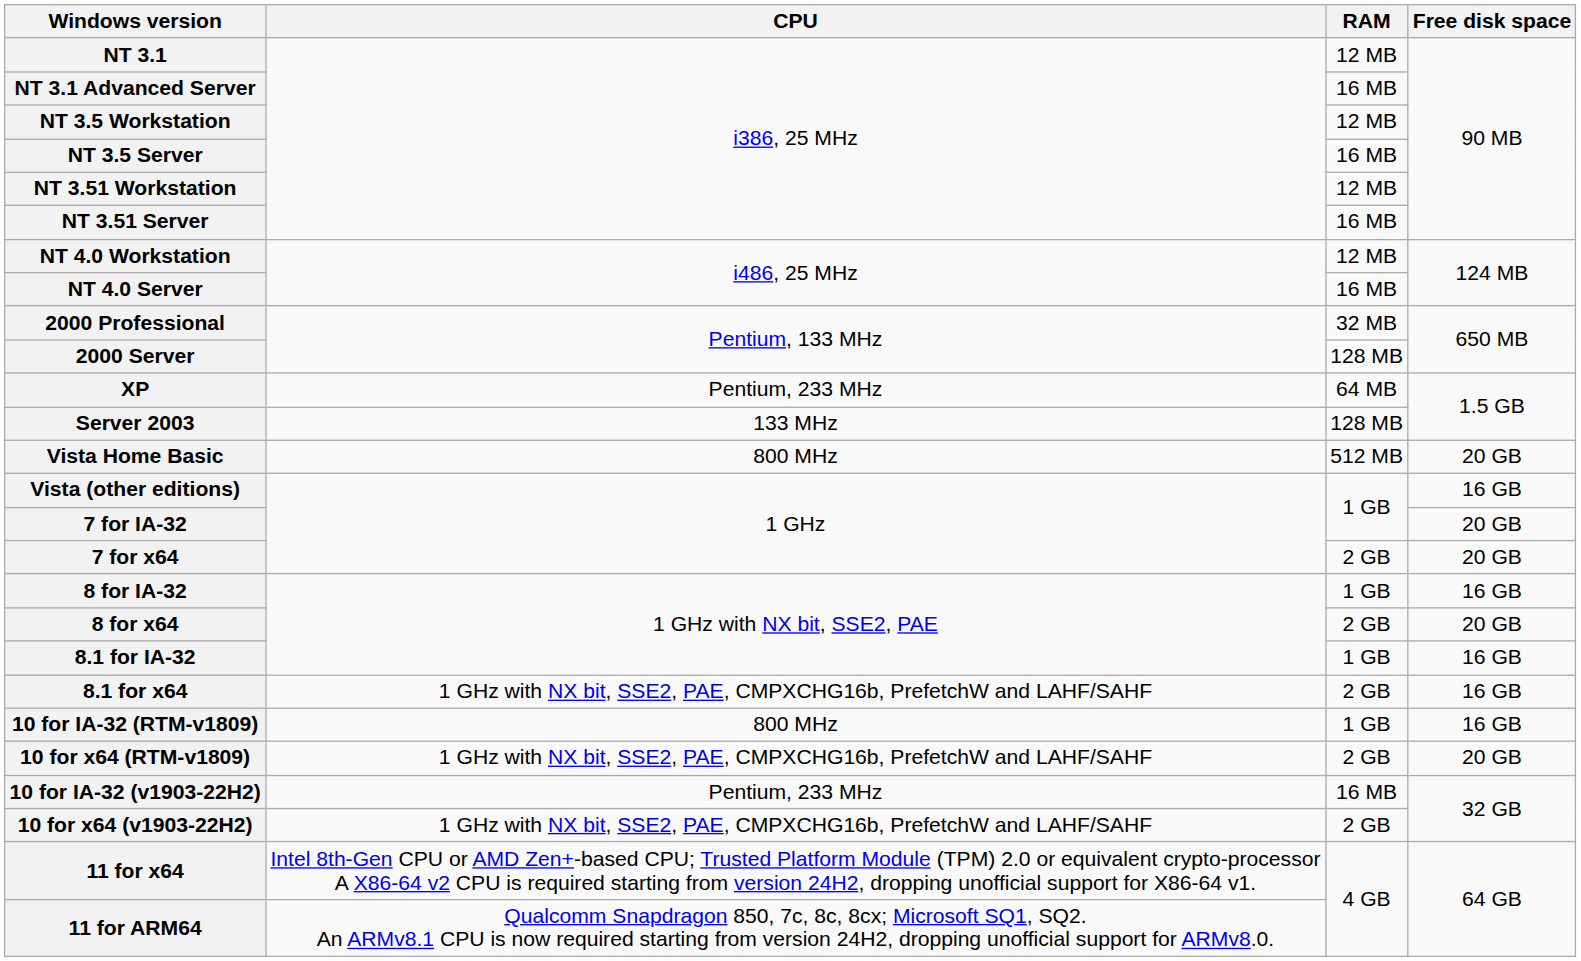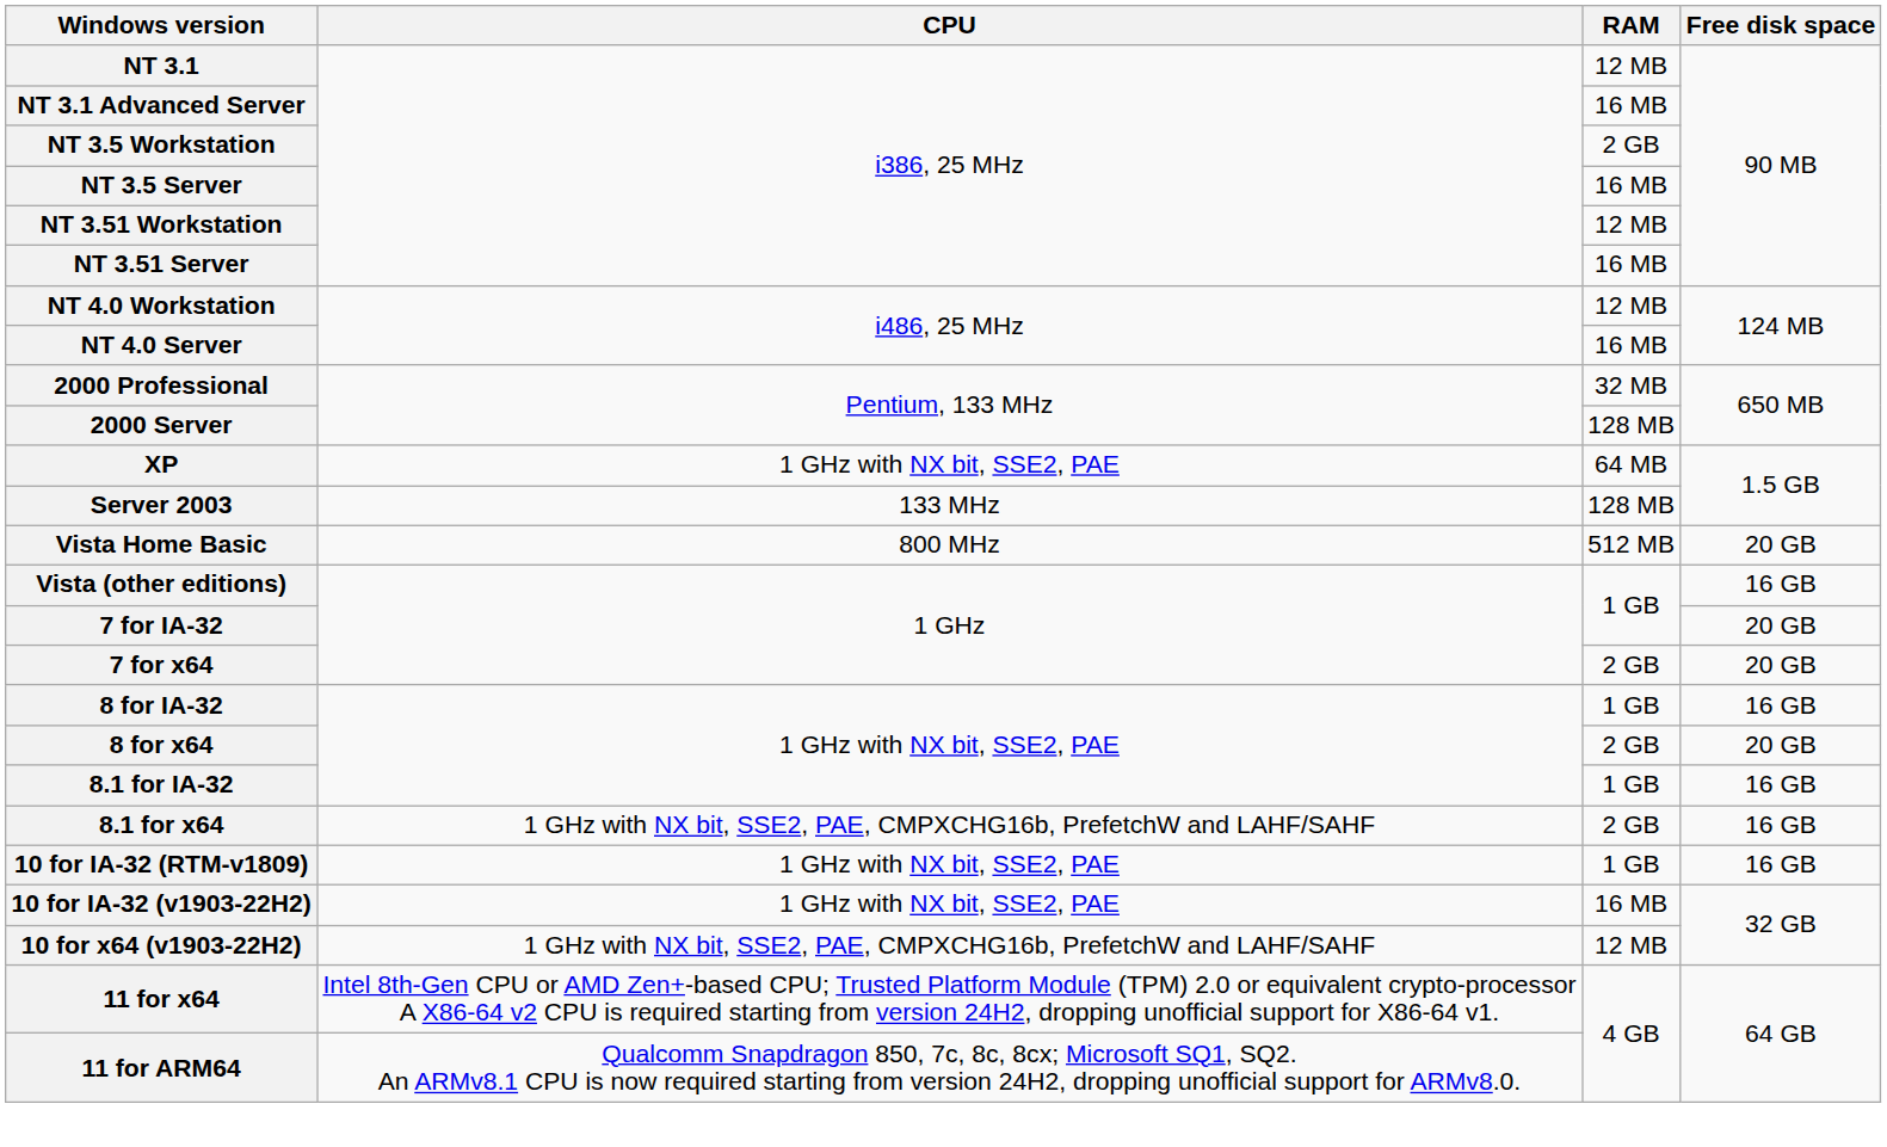 <table class="wikitable plainrowheaders" style=text-align:center>
 <tr>
 <th scope=col>Windows version</th>
 <th scope=col>CPU</th>
 <th scope=col>RAM</th>
 <th scope=col>Free disk space</th>
 </tr>
 <tr>
 <th scope=row>NT 3.1</th>
 <td rowspan=6><a href='#'>i386</a>, 25 MHz</td>
 <td>12 MB</td>
 <td rowspan=6>90 MB</td>
 </tr>
 <tr>
 <th scope=row>NT 3.1 Advanced Server</th>
 <td>16 MB</td>
 </tr>
 <tr>
 <th scope=row>NT 3.5 Workstation</th>
-<td>12 MB</td>
+<td>2 GB</td>
 </tr>
 <tr>
 <th scope=row>NT 3.5 Server</th>
 <td>16 MB</td>
 </tr>
 <tr>
 <th scope=row>NT 3.51 Workstation</th>
 <td>12 MB</td>
 </tr>
 <tr>
 <th scope=row>NT 3.51 Server</th>
 <td>16 MB</td>
 </tr>
 <tr>
 <th scope=row>NT 4.0 Workstation</th>
 <td rowspan=2><a href='#'>i486</a>, 25 MHz</td>
 <td>12 MB</td>
 <td rowspan=2>124 MB</td>
 </tr>
 <tr>
 <th scope=row>NT 4.0 Server</th>
 <td>16 MB</td>
 </tr>
 <tr>
 <th scope=row>2000 Professional</th>
 <td rowspan=2><a href='#'>Pentium</a>, 133 MHz</td>
 <td>32 MB</td>
 <td rowspan=2>650 MB</td>
 </tr>
 <tr>
 <th scope=row>2000 Server</th>
 <td>128 MB</td>
 </tr>
 <tr>
 <th scope=row>XP</th>
-<td>Pentium, 233 MHz</td>
+<td>1 GHz with <a href='#'>NX bit</a>, <a href='#'>SSE2</a>, <a href='#'>PAE</a></td>
 <td>64 MB</td>
 <td rowspan=2>1.5 GB</td>
 </tr>
 <tr>
 <th scope=row>Server 2003</th>
 <td>133 MHz</td>
 <td>128 MB</td>
 </tr>
 <tr>
 <th scope=row>Vista Home Basic</th>
 <td>800 MHz</td>
 <td>512 MB</td>
 <td>20 GB</td>
 </tr>
 <tr>
 <th scope=row>Vista (other editions)</th>
 <td rowspan=3>1 GHz</td>
 <td rowspan=2>1 GB</td>
 <td>16 GB</td>
 </tr>
 <tr>
 <th scope=row>7 for IA-32</th>
 <td>20 GB</td>
 </tr>
 <tr>
 <th scope=row>7 for x64</th>
 <td>2 GB</td>
 <td>20 GB</td>
 </tr>
 <tr>
 <th scope=row>8 for IA-32</th>
 <td rowspan=3>1 GHz with <a href='#'>NX bit</a>, <a href='#'>SSE2</a>, <a href='#'>PAE</a></td>
 <td>1 GB</td>
 <td>16 GB</td>
 </tr>
 <tr>
 <th scope=row>8 for x64</th>
 <td>2 GB</td>
 <td>20 GB</td>
 </tr>
 <tr>
 <th scope=row>8.1 for IA-32</th>
 <td>1 GB</td>
 <td>16 GB</td>
 </tr>
 <tr>
 <th scope=row>8.1 for x64</th>
 <td>1 GHz with <a href='#'>NX bit</a>, <a href='#'>SSE2</a>, <a href='#'>PAE</a>, CMPXCHG16b, PrefetchW and LAHF/SAHF</td>
 <td>2 GB</td>
 <td>16 GB</td>
 </tr>
 <tr>
 <th scope=row>10 for IA-32 (RTM-v1809)</th>
-<td>800 MHz</td>
+<td>1 GHz with <a href='#'>NX bit</a>, <a href='#'>SSE2</a>, <a href='#'>PAE</a></td>
 <td>1 GB</td>
 <td>16 GB</td>
 </tr>
 <tr>
-<th scope=row>10 for x64 (RTM-v1809)</th>
-<td>1 GHz with <a href='#'>NX bit</a>, <a href='#'>SSE2</a>, <a href='#'>PAE</a>, CMPXCHG16b, PrefetchW and LAHF/SAHF</td>
-<td>2 GB</td>
-<td>20 GB</td>
-</tr>
-<tr>
 <th scope=row>10 for IA-32 (v1903-22H2)</th>
-<td>Pentium, 233 MHz</td>
+<td>1 GHz with <a href='#'>NX bit</a>, <a href='#'>SSE2</a>, <a href='#'>PAE</a></td>
 <td>16 MB</td>
 <td rowspan=2>32 GB</td>
 </tr>
 <tr>
 <th scope=row>10 for x64 (v1903-22H2)</th>
 <td>1 GHz with <a href='#'>NX bit</a>, <a href='#'>SSE2</a>, <a href='#'>PAE</a>, CMPXCHG16b, PrefetchW and LAHF/SAHF</td>
-<td>2 GB</td>
+<td>12 MB</td>
 </tr>
 <tr>
 <th scope=row>11 for x64</th>
 <td><a href='#'>Intel 8th-Gen</a> CPU or <a href='#'>AMD Zen+</a>-based CPU; <a href='#'>Trusted Platform Module</a> (TPM) 2.0 or equivalent crypto-processor<br>A <a href='#'>X86-64 v2</a> CPU is required starting from <a href='#'>version 24H2</a>, dropping unofficial support for X86-64 v1.</td>
 <td rowspan=2>4 GB</td>
 <td rowspan=2>64 GB</td>
 </tr>
 <tr>
 <th scope=row>11 for ARM64</th>
 <td><a href='#'>Qualcomm Snapdragon</a> 850, 7c, 8c, 8cx; <a href='#'>Microsoft SQ1</a>, SQ2.<br>An <a href='#'>ARMv8.1</a> CPU is now required starting from version 24H2, dropping unofficial support for <a href='#'>ARMv8</a>.0.</td>
 </tr>
 </table>
